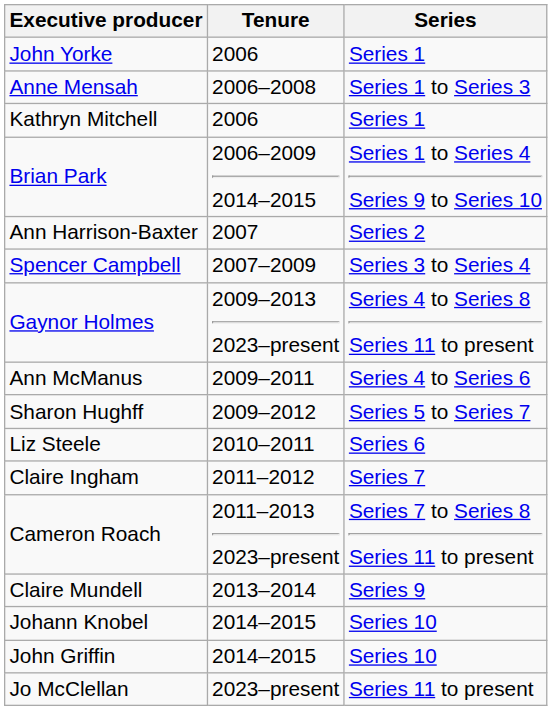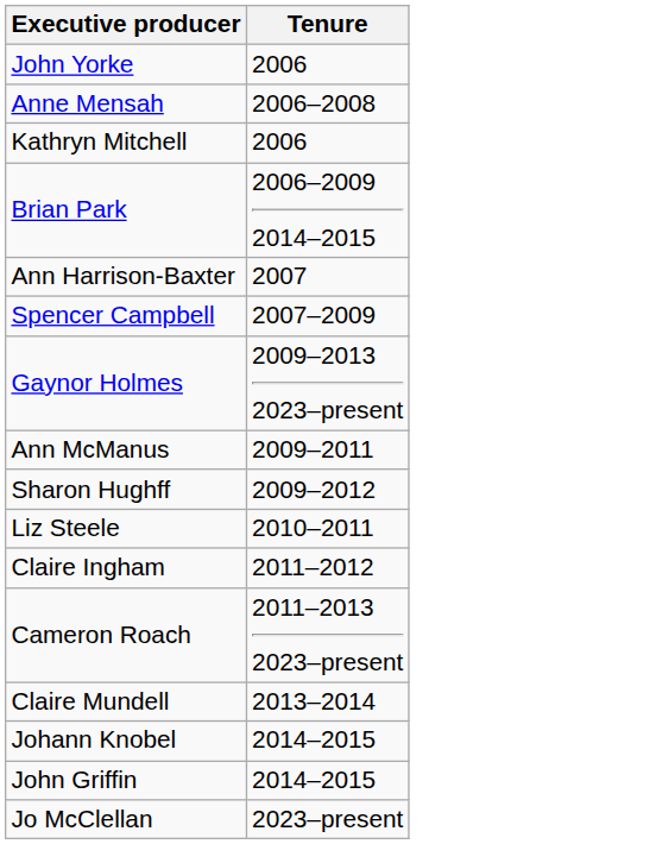 <table class="wikitable">
 <tr>
 <th>Executive producer</th>
 <th>Tenure</th>
-<th>Series</th>
 </tr>
 <tr>
 <td><a href='#'>John Yorke</a></td>
 <td>2006</td>
-<td><a href='#'>Series 1</a></td>
 </tr>
 <tr>
 <td><a href='#'>Anne Mensah</a></td>
 <td>2006–2008</td>
-<td><a href='#'>Series 1</a> to <a href='#'>Series 3</a></td>
 </tr>
 <tr>
 <td>Kathryn Mitchell</td>
 <td>2006</td>
-<td><a href='#'>Series 1</a></td>
 </tr>
 <tr>
 <td><a href='#'>Brian Park</a></td>
 <td>2006–2009<hr>2014–2015</td>
-<td><a href='#'>Series 1</a> to <a href='#'>Series 4</a><hr><a href='#'>Series 9</a> to <a href='#'>Series 10</a></td>
 </tr>
 <tr>
 <td>Ann Harrison-Baxter</td>
 <td>2007</td>
-<td><a href='#'>Series 2</a></td>
 </tr>
 <tr>
 <td><a href='#'>Spencer Campbell</a></td>
 <td>2007–2009</td>
-<td><a href='#'>Series 3</a> to <a href='#'>Series 4</a></td>
 </tr>
 <tr>
 <td><a href='#'>Gaynor Holmes</a></td>
 <td>2009–2013<hr>2023–present</td>
-<td><a href='#'>Series 4</a> to <a href='#'>Series 8</a><hr><a href='#'>Series 11</a> to present</td>
 </tr>
 <tr>
 <td>Ann McManus</td>
 <td>2009–2011</td>
-<td><a href='#'>Series 4</a> to <a href='#'>Series 6</a></td>
 </tr>
 <tr>
 <td>Sharon Hughff</td>
 <td>2009–2012</td>
-<td><a href='#'>Series 5</a> to <a href='#'>Series 7</a></td>
 </tr>
 <tr>
 <td>Liz Steele</td>
 <td>2010–2011</td>
-<td><a href='#'>Series 6</a></td>
 </tr>
 <tr>
 <td>Claire Ingham</td>
 <td>2011–2012</td>
-<td><a href='#'>Series 7</a></td>
 </tr>
 <tr>
 <td>Cameron Roach</td>
 <td>2011–2013<hr>2023–present</td>
-<td><a href='#'>Series 7</a> to <a href='#'>Series 8</a><hr><a href='#'>Series 11</a> to present</td>
 </tr>
 <tr>
 <td>Claire Mundell</td>
 <td>2013–2014</td>
-<td><a href='#'>Series 9</a></td>
 </tr>
 <tr>
 <td>Johann Knobel</td>
 <td>2014–2015</td>
-<td><a href='#'>Series 10</a></td>
 </tr>
 <tr>
 <td>John Griffin</td>
 <td>2014–2015</td>
-<td><a href='#'>Series 10</a></td>
 </tr>
 <tr>
 <td>Jo McClellan</td>
 <td>2023–present</td>
-<td><a href='#'>Series 11</a> to present</td>
 </tr>
 </table>
